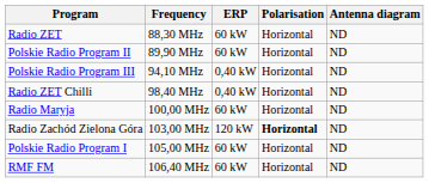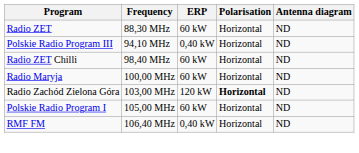 <table class="wikitable">
 <tr>
 <th>Program</th>
 <th>Frequency</th>
 <th>ERP</th>
 <th>Polarisation</th>
 <th>Antenna diagram</th>
 </tr>
 <tr>
 <td><a href='#'>Radio ZET</a></td>
 <td>88,30 MHz</td>
 <td>60 kW</td>
 <td>Horizontal</td>
 <td>ND</td>
 </tr>
 <tr>
-<td><a href='#'>Polskie Radio Program II</a></td>
-<td>89,90 MHz</td>
-<td>60 kW</td>
-<td>Horizontal</td>
-<td>ND</td>
-</tr>
-<tr>
 <td><a href='#'>Polskie Radio Program III</a></td>
 <td>94,10 MHz</td>
 <td>0,40 kW</td>
 <td>Horizontal</td>
 <td>ND</td>
 </tr>
 <tr>
 <td><a href='#'>Radio ZET</a> Chilli</td>
 <td>98,40 MHz</td>
-<td>0,40 kW</td>
+<td>60 kW</td>
 <td>Horizontal</td>
 <td>ND</td>
 </tr>
 <tr>
 <td><a href='#'>Radio Maryja</a></td>
 <td>100,00 MHz</td>
 <td>60 kW</td>
 <td>Horizontal</td>
 <td>ND</td>
 </tr>
 <tr>
 <td>Radio Zachód Zielona Góra</td>
 <td>103,00 MHz</td>
 <td>120 kW</td>
 <td><strong>Horizontal</strong></td>
 <td>ND</td>
 </tr>
 <tr>
 <td><a href='#'>Polskie Radio Program I</a></td>
 <td>105,00 MHz</td>
 <td>60 kW</td>
 <td>Horizontal</td>
 <td>ND</td>
 </tr>
 <tr>
 <td><a href='#'>RMF FM</a></td>
 <td>106,40 MHz</td>
-<td>60 kW</td>
+<td>0,40 kW</td>
 <td>Horizontal</td>
 <td>ND</td>
 </tr>
 </table>
